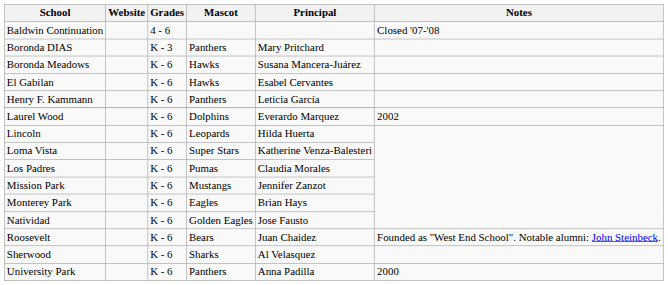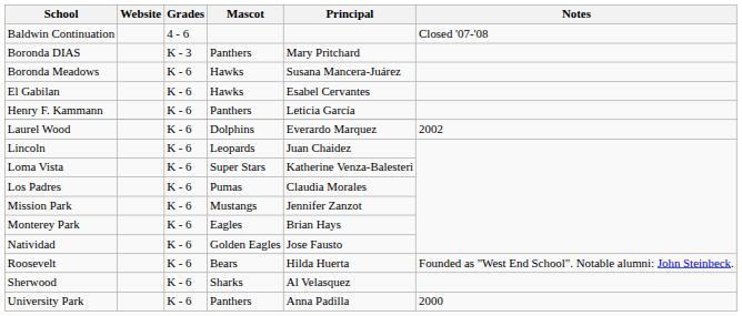 <table class="wikitable">
 <tr>
 <th>School</th>
 <th>Website</th>
 <th>Grades</th>
 <th>Mascot</th>
 <th>Principal</th>
 <th>Notes</th>
 </tr>
 <tr>
 <td>Baldwin Continuation</td>
 <td></td>
 <td>4 - 6</td>
 <td></td>
 <td></td>
 <td>Closed '07-'08</td>
 </tr>
 <tr>
 <td>Boronda DIAS</td>
 <td></td>
 <td>K - 3</td>
 <td>Panthers</td>
 <td>Mary Pritchard</td>
 <td></td>
 </tr>
 <tr>
 <td>Boronda Meadows</td>
 <td></td>
 <td>K - 6</td>
 <td>Hawks</td>
 <td>Susana Mancera-Juárez</td>
 <td></td>
 </tr>
 <tr>
 <td>El Gabilan</td>
 <td></td>
 <td>K - 6</td>
 <td>Hawks</td>
 <td>Esabel Cervantes</td>
 <td></td>
 </tr>
 <tr>
 <td>Henry F. Kammann</td>
 <td></td>
 <td>K - 6</td>
 <td>Panthers</td>
 <td>Leticia García</td>
 </tr>
 <tr>
 </tr>
 <tr>
 <td>Laurel Wood</td>
 <td></td>
 <td>K - 6</td>
 <td>Dolphins</td>
 <td>Everardo Marquez</td>
 <td> 2002</td>
 </tr>
 <tr>
 <td>Lincoln</td>
 <td></td>
 <td>K - 6</td>
 <td>Leopards</td>
-<td>Hilda Huerta</td>
+<td>Juan Chaidez</td>
 </tr>
 <tr>
 <td>Loma Vista</td>
 <td></td>
 <td>K - 6</td>
 <td>Super Stars</td>
 <td>Katherine Venza-Balesteri</td>
 </tr>
 <tr>
 <td>Los Padres</td>
 <td></td>
 <td>K - 6</td>
 <td>Pumas</td>
 <td>Claudia Morales</td>
 </tr>
 <tr>
 <td>Mission Park</td>
 <td></td>
 <td>K - 6</td>
 <td>Mustangs</td>
 <td>Jennifer Zanzot</td>
 </tr>
 <tr>
 <td>Monterey Park</td>
 <td></td>
 <td>K - 6</td>
 <td>Eagles</td>
 <td>Brian Hays</td>
 </tr>
 <tr>
 <td>Natividad</td>
 <td></td>
 <td>K - 6</td>
 <td>Golden Eagles</td>
 <td>Jose Fausto</td>
 </tr>
 <tr>
 <td>Roosevelt</td>
 <td></td>
 <td>K - 6</td>
 <td>Bears</td>
-<td>Juan Chaidez</td>
+<td>Hilda Huerta</td>
 <td>Founded as "West End School". Notable alumni: <a href='#'>John Steinbeck</a>.</td>
 </tr>
 <tr>
 <td>Sherwood</td>
 <td></td>
 <td>K - 6</td>
 <td>Sharks</td>
 <td>Al Velasquez</td>
 </tr>
 <tr>
 <td>University Park</td>
 <td></td>
 <td>K - 6</td>
 <td>Panthers</td>
 <td>Anna Padilla</td>
 <td> 2000</td>
 </tr>
 </table>
